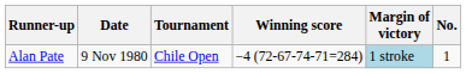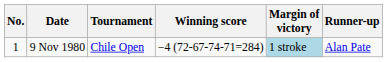 <table class="wikitable" style="font-size:95%;">
 <tr>
-<th>Runner-up</th>
+<th>No.</th>
 <th>Date</th>
 <th>Tournament</th>
 <th>Winning score</th>
 <th>Margin of<br>victory</th>
-<th>No.</th>
+<th>Runner-up</th>
 </tr>
 <tr>
-<td> <a href='#'>Alan Pate</a></td>
+<td align=center>1</td>
 <td align=right>9 Nov 1980</td>
 <td><a href='#'>Chile Open</a></td>
 <td>−4 (72-67-74-71=284)</td>
 <td style="background: lightblue;">1 stroke</td>
-<td align=center>1</td>
+<td> <a href='#'>Alan Pate</a></td>
 </tr>
 </table>
